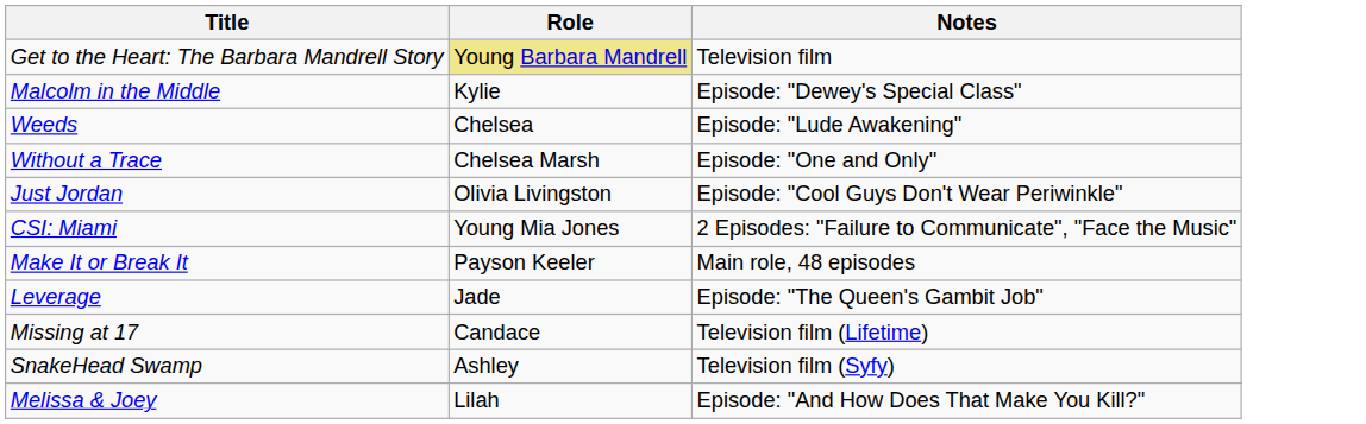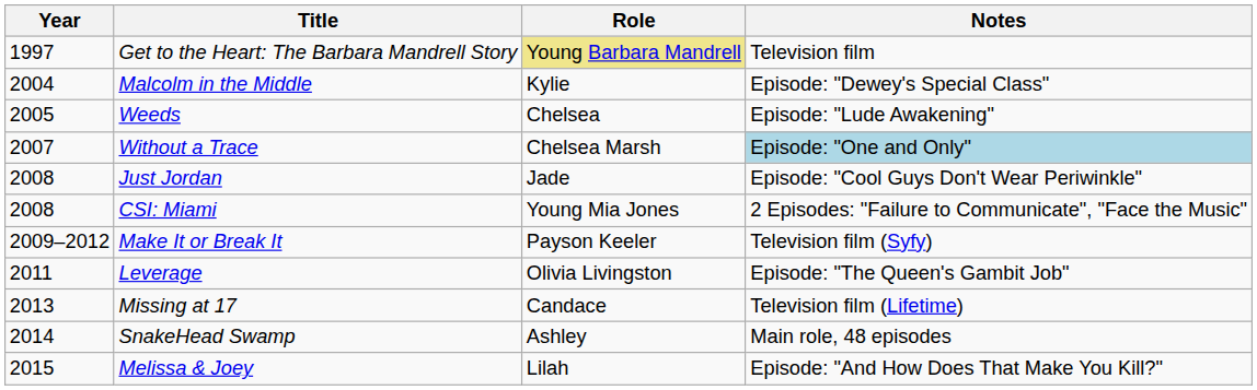 <table class="wikitable sortable">
 <tr>
+<th>Year</th>
 <th>Title</th>
 <th>Role</th>
 <th class="unsortable">Notes</th>
 </tr>
 <tr>
+<td>1997</td>
 <td><em>Get to the Heart: The Barbara Mandrell Story</em></td>
 <td style="background: khaki;">Young <a href='#'>Barbara Mandrell</a></td>
 <td>Television film</td>
 </tr>
 <tr>
+<td>2004</td>
 <td><em><a href='#'>Malcolm in the Middle</a></em></td>
 <td>Kylie</td>
 <td>Episode: "Dewey's Special Class"</td>
 </tr>
 <tr>
+<td>2005</td>
 <td><em><a href='#'>Weeds</a></em></td>
 <td>Chelsea</td>
 <td>Episode: "Lude Awakening"</td>
 </tr>
 <tr>
+<td>2007</td>
 <td><em><a href='#'>Without a Trace</a></em></td>
 <td>Chelsea Marsh</td>
-<td>Episode: "One and Only"</td>
+<td style="background: lightblue;">Episode: "One and Only"</td>
 </tr>
 <tr>
+<td>2008</td>
 <td><em><a href='#'>Just Jordan</a></em></td>
-<td>Olivia Livingston</td>
+<td>Jade</td>
 <td>Episode: "Cool Guys Don't Wear Periwinkle"</td>
 </tr>
 <tr>
+<td>2008</td>
 <td><em><a href='#'>CSI: Miami</a></em></td>
 <td>Young Mia Jones</td>
 <td>2 Episodes: "Failure to Communicate", "Face the Music"</td>
 </tr>
 <tr>
+<td>2009–2012</td>
 <td><em><a href='#'>Make It or Break It</a></em></td>
 <td>Payson Keeler</td>
-<td>Main role, 48 episodes</td>
+<td>Television film (<a href='#'>Syfy</a>)</td>
 </tr>
 <tr>
+<td>2011</td>
 <td><em><a href='#'>Leverage</a></em></td>
-<td>Jade</td>
+<td>Olivia Livingston</td>
 <td>Episode: "The Queen's Gambit Job"</td>
 </tr>
 <tr>
+<td>2013</td>
 <td><em>Missing at 17</em></td>
 <td>Candace</td>
 <td>Television film (<a href='#'>Lifetime</a>)</td>
 </tr>
 <tr>
+<td>2014</td>
 <td><em>SnakeHead Swamp</em></td>
 <td>Ashley</td>
-<td>Television film (<a href='#'>Syfy</a>)</td>
+<td>Main role, 48 episodes</td>
 </tr>
 <tr>
+<td>2015</td>
 <td><em><a href='#'>Melissa & Joey</a></em></td>
 <td>Lilah</td>
 <td>Episode: "And How Does That Make You Kill?"</td>
 </tr>
 </table>
